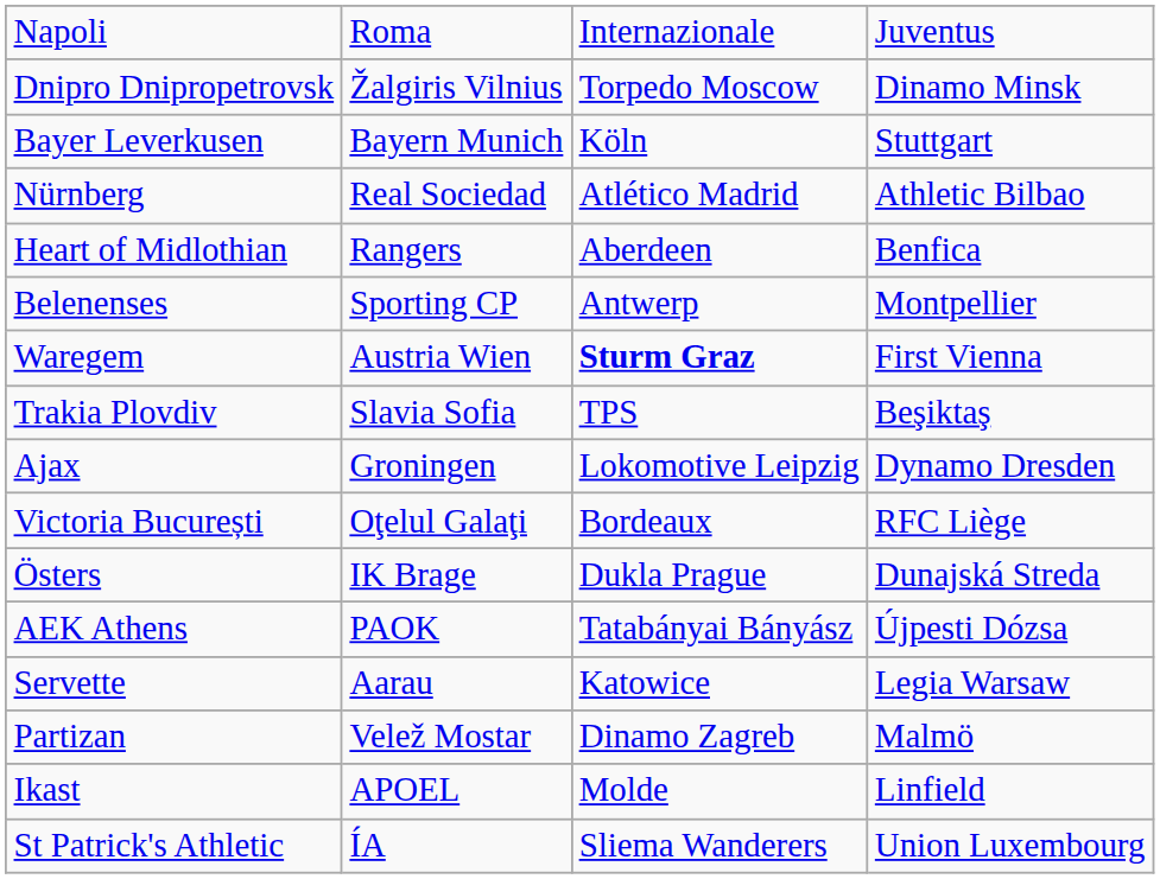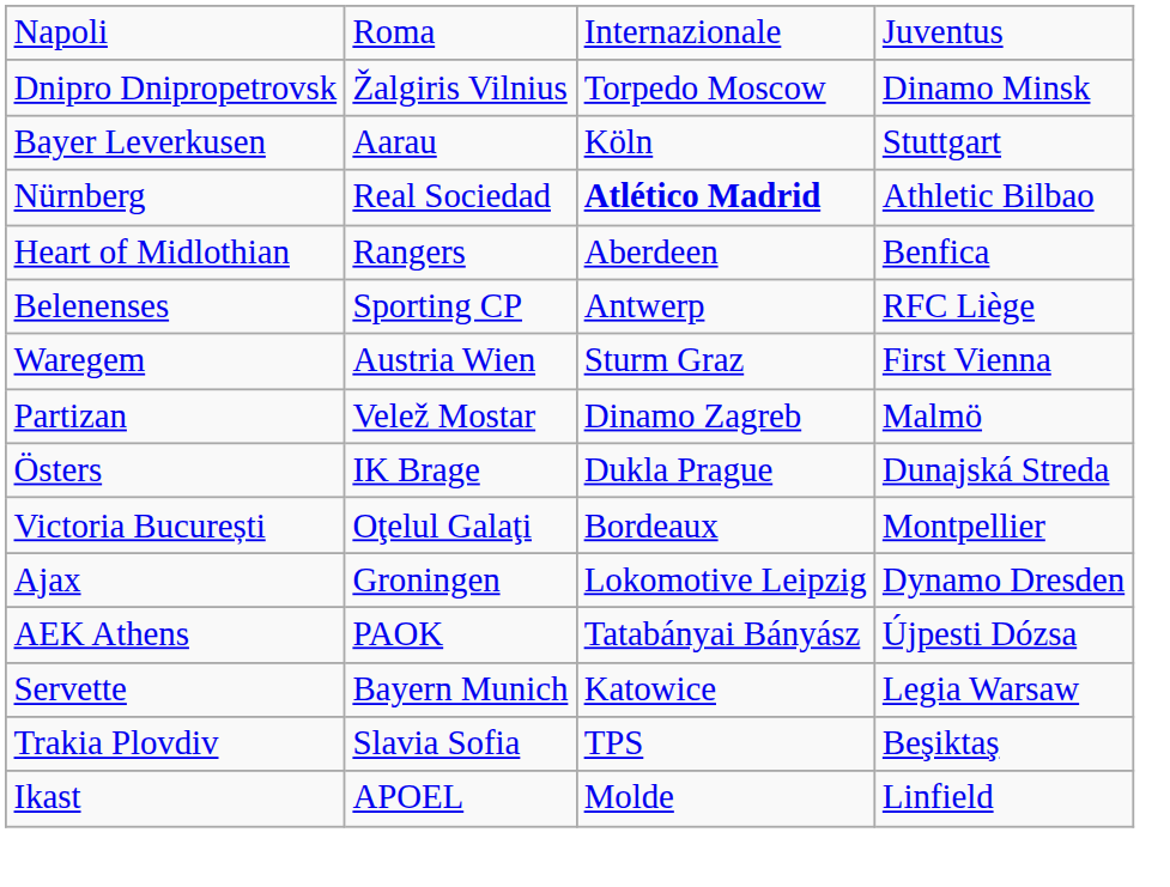 <table class="wikitable">
 <tr>
 <td> <a href='#'>Napoli</a> </td>
 <td> <a href='#'>Roma</a> </td>
 <td> <a href='#'>Internazionale</a> </td>
 <td> <a href='#'>Juventus</a> </td>
 </tr>
 <tr>
 <td> <a href='#'>Dnipro Dnipropetrovsk</a> </td>
 <td> <a href='#'>Žalgiris Vilnius</a> </td>
 <td> <a href='#'>Torpedo Moscow</a> </td>
 <td> <a href='#'>Dinamo Minsk</a> </td>
 </tr>
 <tr>
 <td> <a href='#'>Bayer Leverkusen</a> </td>
-<td> <a href='#'>Bayern Munich</a> </td>
+<td> <a href='#'>Aarau</a> </td>
 <td> <a href='#'>Köln</a> </td>
 <td> <a href='#'>Stuttgart</a> </td>
 </tr>
 <tr>
 <td> <a href='#'>Nürnberg</a> </td>
 <td> <a href='#'>Real Sociedad</a> </td>
-<td> <a href='#'>Atlético Madrid</a> </td>
+<td><strong> <a href='#'>Atlético Madrid</a> </strong></td>
 <td> <a href='#'>Athletic Bilbao</a> </td>
 </tr>
 <tr>
 <td> <a href='#'>Heart of Midlothian</a> </td>
 <td> <a href='#'>Rangers</a> </td>
 <td> <a href='#'>Aberdeen</a> </td>
 <td> <a href='#'>Benfica</a> </td>
 </tr>
 <tr>
 <td> <a href='#'>Belenenses</a> </td>
 <td> <a href='#'>Sporting CP</a> </td>
 <td> <a href='#'>Antwerp</a> </td>
-<td> <a href='#'>Montpellier</a> </td>
+<td> <a href='#'>RFC Liège</a> </td>
 </tr>
 <tr>
 <td> <a href='#'>Waregem</a> </td>
 <td> <a href='#'>Austria Wien</a> </td>
-<td><strong> <a href='#'>Sturm Graz</a> </strong></td>
+<td> <a href='#'>Sturm Graz</a> </td>
 <td> <a href='#'>First Vienna</a> </td>
 </tr>
 <tr>
-<td> <a href='#'>Trakia Plovdiv</a> </td>
-<td> <a href='#'>Slavia Sofia</a> </td>
-<td> <a href='#'>TPS</a> </td>
-<td> <a href='#'>Beşiktaş</a> </td>
+<td> <a href='#'>Partizan</a> </td>
+<td> <a href='#'>Velež Mostar</a> </td>
+<td> <a href='#'>Dinamo Zagreb</a> </td>
+<td> <a href='#'>Malmö</a> </td>
+</tr>
+<tr>
+<td> <a href='#'>Östers</a> </td>
+<td> <a href='#'>IK Brage</a> </td>
+<td> <a href='#'>Dukla Prague</a> </td>
+<td> <a href='#'>Dunajská Streda</a> </td>
+</tr>
+<tr>
+<td> <a href='#'>Victoria București</a> </td>
+<td> <a href='#'>Oţelul Galaţi</a> </td>
+<td> <a href='#'>Bordeaux</a> </td>
+<td> <a href='#'>Montpellier</a> </td>
 </tr>
 <tr>
 <td> <a href='#'>Ajax</a> </td>
 <td> <a href='#'>Groningen</a> </td>
 <td> <a href='#'>Lokomotive Leipzig</a> </td>
 <td> <a href='#'>Dynamo Dresden</a> </td>
-</tr>
-<tr>
-<td> <a href='#'>Victoria București</a> </td>
-<td> <a href='#'>Oţelul Galaţi</a> </td>
-<td> <a href='#'>Bordeaux</a> </td>
-<td> <a href='#'>RFC Liège</a> </td>
-</tr>
-<tr>
-<td> <a href='#'>Östers</a> </td>
-<td> <a href='#'>IK Brage</a> </td>
-<td> <a href='#'>Dukla Prague</a> </td>
-<td> <a href='#'>Dunajská Streda</a> </td>
 </tr>
 <tr>
 <td> <a href='#'>AEK Athens</a> </td>
 <td> <a href='#'>PAOK</a> </td>
 <td> <a href='#'>Tatabányai Bányász</a> </td>
 <td> <a href='#'>Újpesti Dózsa</a> </td>
 </tr>
 <tr>
 <td> <a href='#'>Servette</a> </td>
-<td> <a href='#'>Aarau</a> </td>
+<td> <a href='#'>Bayern Munich</a> </td>
 <td> <a href='#'>Katowice</a> </td>
 <td> <a href='#'>Legia Warsaw</a> </td>
 </tr>
 <tr>
-<td> <a href='#'>Partizan</a> </td>
-<td> <a href='#'>Velež Mostar</a> </td>
-<td> <a href='#'>Dinamo Zagreb</a> </td>
-<td> <a href='#'>Malmö</a> </td>
+<td> <a href='#'>Trakia Plovdiv</a> </td>
+<td> <a href='#'>Slavia Sofia</a> </td>
+<td> <a href='#'>TPS</a> </td>
+<td> <a href='#'>Beşiktaş</a> </td>
 </tr>
 <tr>
 <td> <a href='#'>Ikast</a> </td>
 <td> <a href='#'>APOEL</a> </td>
 <td> <a href='#'>Molde</a> </td>
 <td> <a href='#'>Linfield</a> </td>
 </tr>
-<tr>
-<td> <a href='#'>St Patrick's Athletic</a> </td>
-<td> <a href='#'>ÍA</a> </td>
-<td> <a href='#'>Sliema Wanderers</a> </td>
-<td> <a href='#'>Union Luxembourg</a> </td>
-</tr>
 </table>
